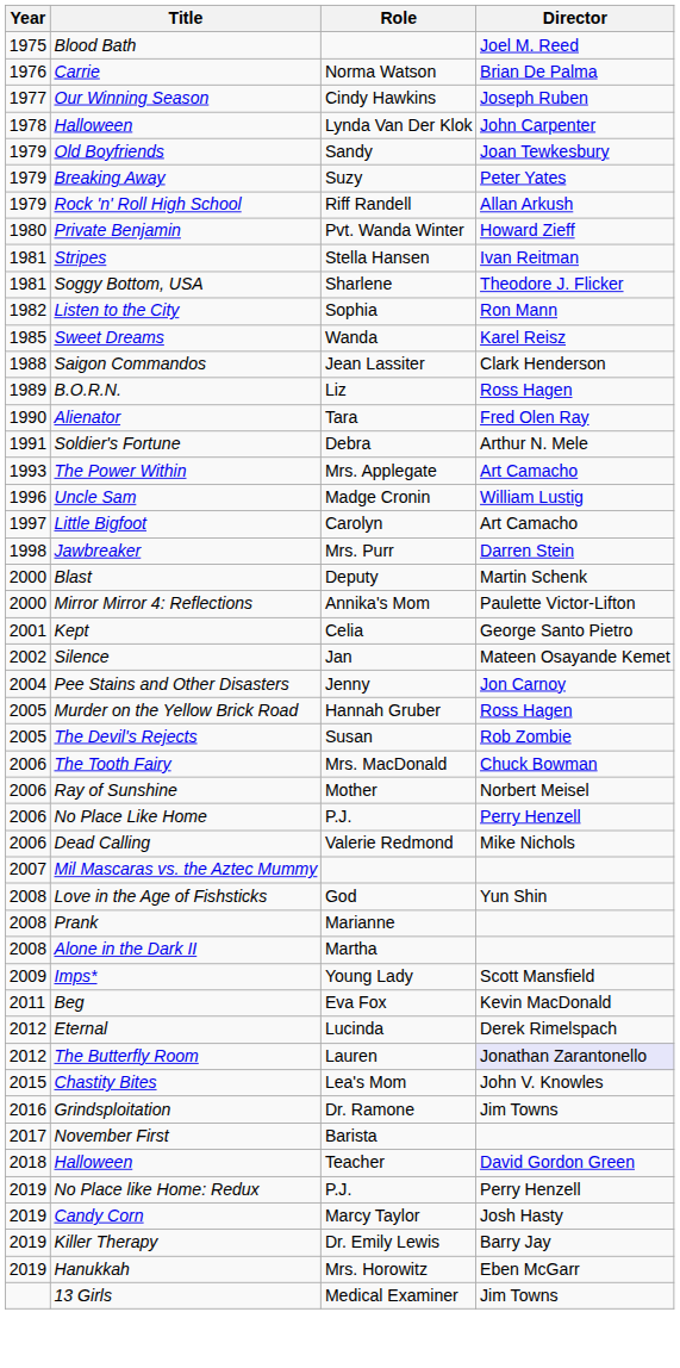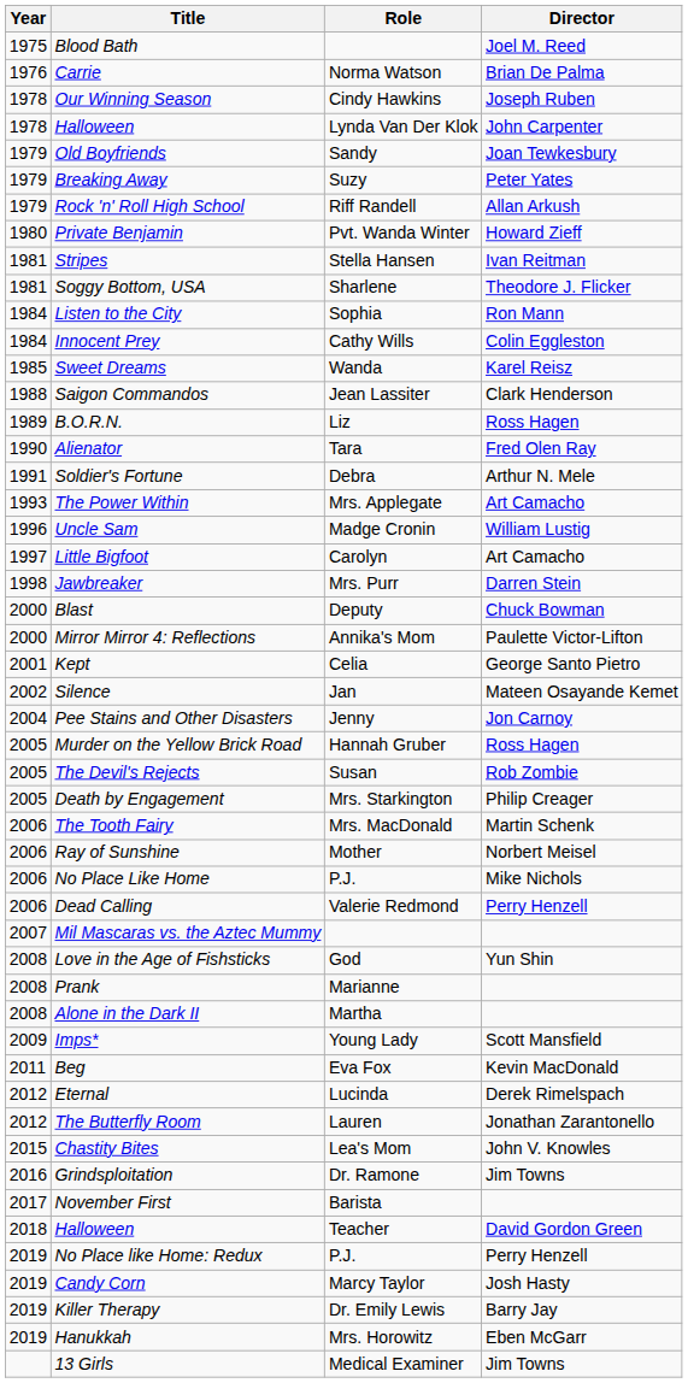 <table class="wikitable plainrowheaders sortable">
 <tr>
 <th scope="col">Year</th>
 <th scope="col">Title</th>
 <th scope="col">Role</th>
 <th scope="col">Director</th>
 </tr>
 <tr>
 <td>1975</td>
 <td><em>Blood Bath</em></td>
 <td></td>
 <td><a href='#'>Joel M. Reed</a></td>
 </tr>
 <tr>
 <td>1976</td>
 <td><em><a href='#'>Carrie</a></em></td>
 <td>Norma Watson</td>
 <td><a href='#'>Brian De Palma</a></td>
 </tr>
 <tr>
-<td>1977</td>
+<td>1978</td>
 <td><em><a href='#'>Our Winning Season</a></em></td>
 <td>Cindy Hawkins</td>
 <td><a href='#'>Joseph Ruben</a></td>
 </tr>
 <tr>
 <td>1978</td>
 <td><em><a href='#'>Halloween</a></em></td>
 <td>Lynda Van Der Klok</td>
 <td><a href='#'>John Carpenter</a></td>
 </tr>
 <tr>
 <td>1979</td>
 <td><em><a href='#'>Old Boyfriends</a></em></td>
 <td>Sandy</td>
 <td><a href='#'>Joan Tewkesbury</a></td>
 </tr>
 <tr>
 <td>1979</td>
 <td><em><a href='#'>Breaking Away</a></em></td>
 <td>Suzy</td>
 <td><a href='#'>Peter Yates</a></td>
 </tr>
 <tr>
 <td>1979</td>
 <td><em><a href='#'>Rock 'n' Roll High School</a></em></td>
 <td>Riff Randell</td>
 <td><a href='#'>Allan Arkush</a></td>
 </tr>
 <tr>
 <td>1980</td>
 <td><em><a href='#'>Private Benjamin</a></em></td>
 <td>Pvt. Wanda Winter</td>
 <td><a href='#'>Howard Zieff</a></td>
 </tr>
 <tr>
 <td>1981</td>
 <td><em><a href='#'>Stripes</a></em></td>
 <td>Stella Hansen</td>
 <td><a href='#'>Ivan Reitman</a></td>
 </tr>
 <tr>
 <td>1981</td>
 <td><em>Soggy Bottom, USA</em></td>
 <td>Sharlene</td>
 <td><a href='#'>Theodore J. Flicker</a></td>
 </tr>
 <tr>
-<td>1982</td>
+<td>1984</td>
 <td><em><a href='#'>Listen to the City</a></em></td>
 <td>Sophia</td>
 <td><a href='#'>Ron Mann</a></td>
+</tr>
+<tr>
+<td>1984</td>
+<td><em><a href='#'>Innocent Prey</a></em></td>
+<td>Cathy Wills</td>
+<td><a href='#'>Colin Eggleston</a></td>
 </tr>
 <tr>
 <td>1985</td>
 <td><em><a href='#'>Sweet Dreams</a></em></td>
 <td>Wanda</td>
 <td><a href='#'>Karel Reisz</a></td>
 </tr>
 <tr>
 <td>1988</td>
 <td><em>Saigon Commandos</em></td>
 <td>Jean Lassiter</td>
 <td>Clark Henderson</td>
 </tr>
 <tr>
 <td>1989</td>
 <td><em>B.O.R.N.</em></td>
 <td>Liz</td>
 <td><a href='#'>Ross Hagen</a></td>
 </tr>
 <tr>
 <td>1990</td>
 <td><em><a href='#'>Alienator</a></em></td>
 <td>Tara</td>
 <td><a href='#'>Fred Olen Ray</a></td>
 </tr>
 <tr>
 <td>1991</td>
 <td><em>Soldier's Fortune</em></td>
 <td>Debra</td>
 <td>Arthur N. Mele</td>
 </tr>
 <tr>
 <td>1993</td>
 <td><em><a href='#'>The Power Within</a></em></td>
 <td>Mrs. Applegate</td>
 <td><a href='#'>Art Camacho</a></td>
 </tr>
 <tr>
 <td>1996</td>
 <td><em><a href='#'>Uncle Sam</a></em></td>
 <td>Madge Cronin</td>
 <td><a href='#'>William Lustig</a></td>
 </tr>
 <tr>
 <td>1997</td>
 <td><em><a href='#'>Little Bigfoot</a></em></td>
 <td>Carolyn</td>
 <td>Art Camacho</td>
 </tr>
 <tr>
 <td>1998</td>
 <td><em><a href='#'>Jawbreaker</a></em></td>
 <td>Mrs. Purr</td>
 <td><a href='#'>Darren Stein</a></td>
 </tr>
 <tr>
 <td>2000</td>
 <td><em>Blast</em></td>
 <td>Deputy</td>
-<td>Martin Schenk</td>
+<td><a href='#'>Chuck Bowman</a></td>
 </tr>
 <tr>
 <td>2000</td>
 <td><em>Mirror Mirror 4: Reflections</em></td>
 <td>Annika's Mom</td>
 <td>Paulette Victor-Lifton</td>
 </tr>
 <tr>
 <td>2001</td>
 <td><em>Kept</em></td>
 <td>Celia</td>
 <td>George Santo Pietro</td>
 </tr>
 <tr>
 <td>2002</td>
 <td><em>Silence</em> </td>
 <td>Jan</td>
 <td>Mateen Osayande Kemet</td>
 </tr>
 <tr>
 <td>2004</td>
 <td><em>Pee Stains and Other Disasters</em></td>
 <td>Jenny</td>
 <td><a href='#'>Jon Carnoy</a></td>
 </tr>
 <tr>
 <td>2005</td>
 <td><em>Murder on the Yellow Brick Road</em></td>
 <td>Hannah Gruber</td>
 <td><a href='#'>Ross Hagen</a></td>
 </tr>
 <tr>
 <td>2005</td>
 <td><em><a href='#'>The Devil's Rejects</a></em></td>
 <td>Susan</td>
 <td><a href='#'>Rob Zombie</a></td>
 </tr>
 <tr>
+<td>2005</td>
+<td><em>Death by Engagement</em></td>
+<td>Mrs. Starkington</td>
+<td>Philip Creager</td>
+</tr>
+<tr>
 <td>2006</td>
 <td><em><a href='#'>The Tooth Fairy</a></em></td>
 <td>Mrs. MacDonald</td>
-<td><a href='#'>Chuck Bowman</a></td>
+<td>Martin Schenk</td>
 </tr>
 <tr>
 <td>2006</td>
 <td><em>Ray of Sunshine</em></td>
 <td>Mother</td>
 <td>Norbert Meisel</td>
 </tr>
 <tr>
 <td>2006</td>
 <td><em>No Place Like Home</em></td>
 <td>P.J.</td>
-<td><a href='#'>Perry Henzell</a></td>
+<td>Mike Nichols</td>
 </tr>
 <tr>
 <td>2006</td>
 <td><em>Dead Calling</em></td>
 <td>Valerie Redmond</td>
-<td>Mike Nichols</td>
+<td><a href='#'>Perry Henzell</a></td>
 </tr>
 <tr>
 <td>2007</td>
 <td><em><a href='#'>Mil Mascaras vs. the Aztec Mummy</a></em></td>
 <td></td>
 <td></td>
 </tr>
 <tr>
 <td>2008</td>
 <td><em>Love in the Age of Fishsticks</em></td>
 <td>God </td>
 <td>Yun Shin</td>
 </tr>
 <tr>
 <td>2008</td>
 <td><em>Prank</em></td>
 <td>Marianne</td>
 <td></td>
 </tr>
 <tr>
 <td>2008</td>
 <td><em><a href='#'>Alone in the Dark II</a></em></td>
 <td>Martha</td>
 <td></td>
 </tr>
 <tr>
 <td>2009</td>
 <td><em><a href='#'>Imps*</a></em> </td>
 <td>Young Lady</td>
 <td>Scott Mansfield</td>
 </tr>
 <tr>
 <td>2011</td>
 <td><em>Beg</em></td>
 <td>Eva Fox</td>
 <td>Kevin MacDonald</td>
 </tr>
 <tr>
 <td>2012</td>
 <td><em>Eternal</em></td>
 <td>Lucinda</td>
 <td>Derek Rimelspach</td>
 </tr>
 <tr>
 <td>2012</td>
 <td><em><a href='#'>The Butterfly Room</a></em></td>
 <td>Lauren</td>
-<td style="background: lavender;">Jonathan Zarantonello</td>
+<td>Jonathan Zarantonello</td>
 </tr>
 <tr>
 <td>2015</td>
 <td><em><a href='#'>Chastity Bites</a></em></td>
 <td>Lea's Mom </td>
 <td>John V. Knowles</td>
 </tr>
 <tr>
 <td>2016</td>
 <td><em>Grindsploitation</em> </td>
 <td>Dr. Ramone</td>
 <td>Jim Towns</td>
 </tr>
 <tr>
 <td>2017</td>
 <td><em>November First</em> </td>
 <td>Barista</td>
 <td></td>
 </tr>
 <tr>
 <td>2018</td>
 <td><em><a href='#'>Halloween</a></em></td>
 <td>Teacher </td>
 <td><a href='#'>David Gordon Green</a></td>
 </tr>
 <tr>
 <td>2019</td>
 <td><em>No Place like Home: Redux</em></td>
 <td>P.J.</td>
 <td>Perry Henzell</td>
 </tr>
 <tr>
 <td>2019</td>
 <td><em><a href='#'>Candy Corn</a></em></td>
 <td>Marcy Taylor</td>
 <td>Josh Hasty</td>
 </tr>
 <tr>
 <td>2019</td>
 <td><em>Killer Therapy</em></td>
 <td>Dr. Emily Lewis</td>
 <td>Barry Jay</td>
 </tr>
 <tr>
 <td>2019</td>
 <td><em>Hanukkah</em></td>
 <td>Mrs. Horowitz</td>
 <td>Eben McGarr</td>
 </tr>
 <tr>
 <td></td>
 <td><em>13 Girls</em></td>
 <td>Medical Examiner</td>
 <td>Jim Towns</td>
 </tr>
 </table>
